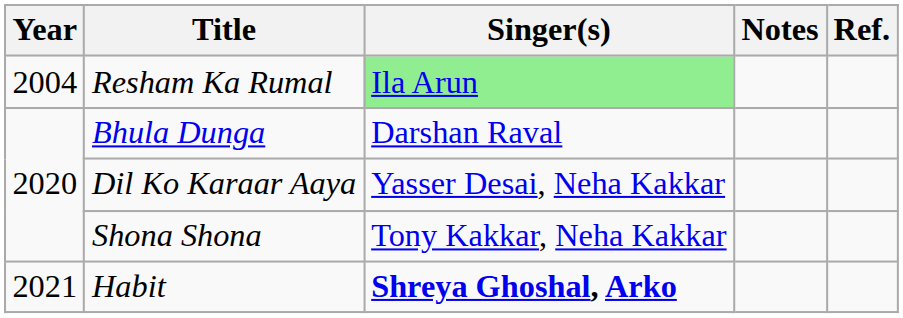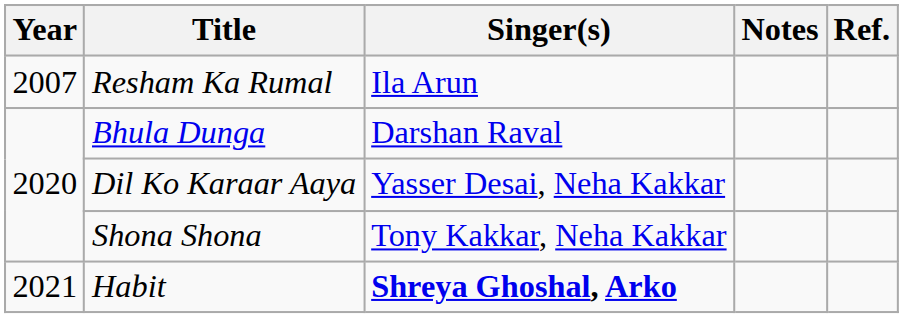 <table class="wikitable">
 <tr>
 <th>Year</th>
 <th>Title</th>
 <th>Singer(s)</th>
 <th>Notes</th>
 <th>Ref.</th>
 </tr>
 <tr>
-<td>2004</td>
+<td>2007</td>
 <td><em>Resham Ka Rumal</em></td>
-<td style="background: lightgreen;"><a href='#'>Ila Arun</a></td>
+<td><a href='#'>Ila Arun</a></td>
 <td></td>
 <td style="text-align:center;"></td>
 </tr>
 <tr>
 <td rowspan="3">2020</td>
 <td><em><a href='#'>Bhula Dunga</a></em></td>
 <td><a href='#'>Darshan Raval</a></td>
 <td></td>
 <td style="text-align:center;"></td>
 </tr>
 <tr>
 <td><em>Dil Ko Karaar Aaya</em></td>
 <td><a href='#'>Yasser Desai</a>, <a href='#'>Neha Kakkar</a></td>
 <td></td>
 <td style="text-align:center;"></td>
 </tr>
 <tr>
 <td><em>Shona Shona</em></td>
 <td><a href='#'>Tony Kakkar</a>, <a href='#'>Neha Kakkar</a></td>
 <td></td>
 <td style="text-align:center;"></td>
 </tr>
 <tr>
 <td rowspan="2">2021</td>
 <td><em>Habit</em></td>
 <td><strong><a href='#'>Shreya Ghoshal</a>, <a href='#'>Arko</a></strong></td>
 <td></td>
 <td style="text-align:center;"></td>
 </tr>
 </table>
